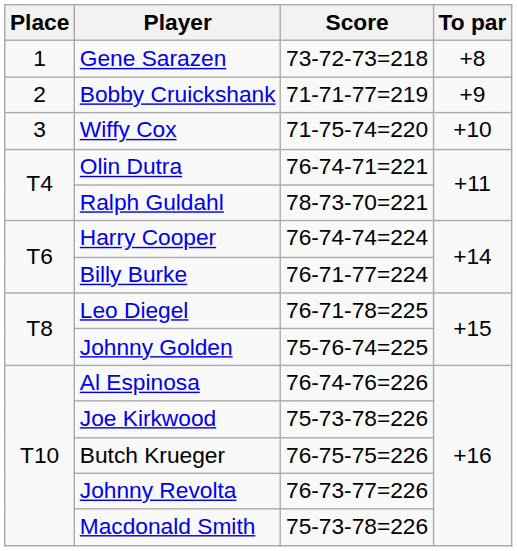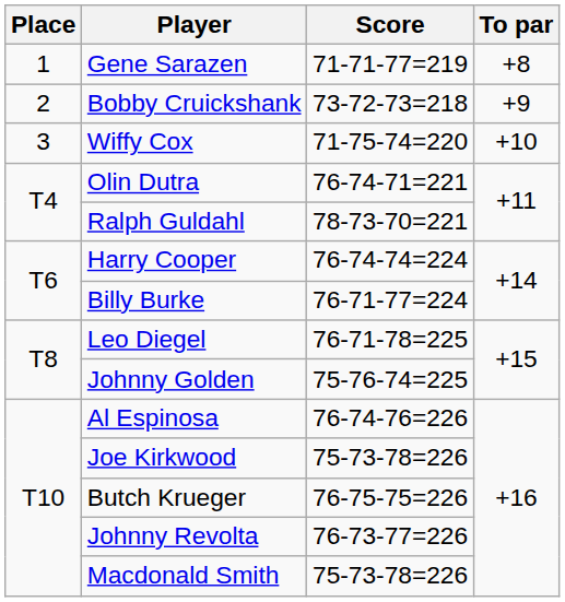 <table class=wikitable>
 <tr>
 <th>Place</th>
 <th>Player</th>
 <th>Score</th>
 <th>To par</th>
 </tr>
 <tr>
 <td align=center>1</td>
 <td> <a href='#'>Gene Sarazen</a></td>
-<td>73-72-73=218</td>
+<td>71-71-77=219</td>
 <td align=center>+8</td>
 </tr>
 <tr>
 <td align=center>2</td>
 <td> <a href='#'>Bobby Cruickshank</a></td>
-<td>71-71-77=219</td>
+<td>73-72-73=218</td>
 <td align=center>+9</td>
 </tr>
 <tr>
 <td align=center>3</td>
 <td> <a href='#'>Wiffy Cox</a></td>
 <td>71-75-74=220</td>
 <td align=center>+10</td>
 </tr>
 <tr>
 <td rowspan=2 align=center>T4</td>
 <td> <a href='#'>Olin Dutra</a></td>
 <td>76-74-71=221</td>
 <td rowspan=2 align=center>+11</td>
 </tr>
 <tr>
 <td> <a href='#'>Ralph Guldahl</a></td>
 <td>78-73-70=221</td>
 </tr>
 <tr>
 <td rowspan=2 align=center>T6</td>
 <td> <a href='#'>Harry Cooper</a></td>
 <td>76-74-74=224</td>
 <td rowspan=2 align=center>+14</td>
 </tr>
 <tr>
 <td> <a href='#'>Billy Burke</a></td>
 <td>76-71-77=224</td>
 </tr>
 <tr>
 <td rowspan=2 align=center>T8</td>
 <td> <a href='#'>Leo Diegel</a></td>
 <td>76-71-78=225</td>
 <td rowspan=2 align=center>+15</td>
 </tr>
 <tr>
 <td> <a href='#'>Johnny Golden</a></td>
 <td>75-76-74=225</td>
 </tr>
 <tr>
 <td rowspan=5 align=center>T10</td>
 <td> <a href='#'>Al Espinosa</a></td>
 <td>76-74-76=226</td>
 <td rowspan=5 align=center>+16</td>
 </tr>
 <tr>
 <td> <a href='#'>Joe Kirkwood</a></td>
 <td>75-73-78=226</td>
 </tr>
 <tr>
 <td>  Butch Krueger</td>
 <td>76-75-75=226</td>
 </tr>
 <tr>
 <td> <a href='#'>Johnny Revolta</a></td>
 <td>76-73-77=226</td>
 </tr>
 <tr>
 <td> <a href='#'>Macdonald Smith</a></td>
 <td>75-73-78=226</td>
 </tr>
 </table>
